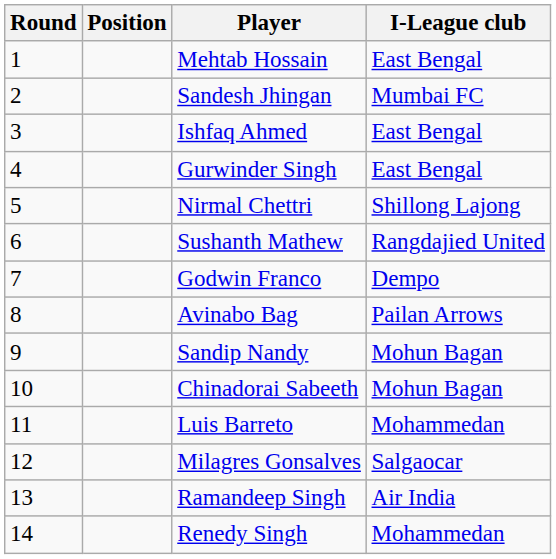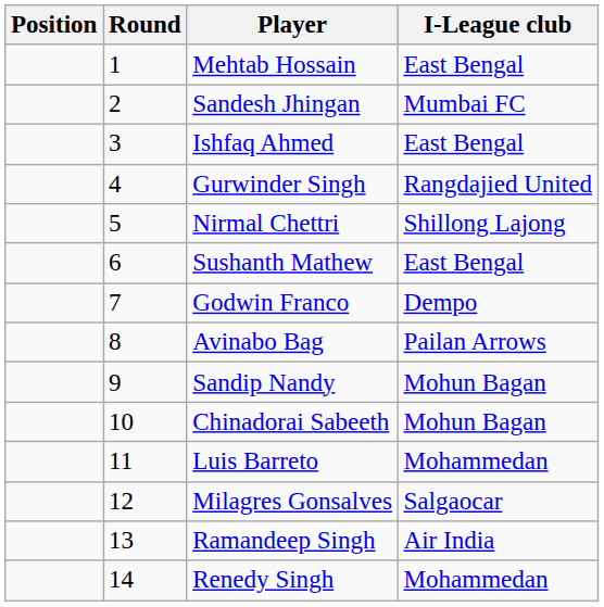 <table class="wikitable">
 <tr>
+<th>Position</th>
 <th>Round</th>
-<th>Position</th>
 <th>Player</th>
 <th>I-League club</th>
 </tr>
 <tr>
+<td></td>
 <td>1</td>
-<td></td>
 <td> <a href='#'>Mehtab Hossain</a></td>
 <td><a href='#'>East Bengal</a></td>
 </tr>
 <tr>
+<td></td>
 <td>2</td>
-<td></td>
 <td> <a href='#'>Sandesh Jhingan</a></td>
 <td><a href='#'>Mumbai FC</a></td>
 </tr>
 <tr>
+<td></td>
 <td>3</td>
-<td></td>
 <td> <a href='#'>Ishfaq Ahmed</a></td>
 <td><a href='#'>East Bengal</a></td>
 </tr>
 <tr>
+<td></td>
 <td>4</td>
-<td></td>
 <td> <a href='#'>Gurwinder Singh</a></td>
-<td><a href='#'>East Bengal</a></td>
+<td><a href='#'>Rangdajied United</a></td>
 </tr>
 <tr>
+<td></td>
 <td>5</td>
-<td></td>
 <td> <a href='#'>Nirmal Chettri</a></td>
 <td><a href='#'>Shillong Lajong</a></td>
 </tr>
 <tr>
+<td></td>
 <td>6</td>
-<td></td>
 <td> <a href='#'>Sushanth Mathew</a></td>
-<td><a href='#'>Rangdajied United</a></td>
+<td><a href='#'>East Bengal</a></td>
 </tr>
 <tr>
+<td></td>
 <td>7</td>
-<td></td>
 <td> <a href='#'>Godwin Franco</a></td>
 <td><a href='#'>Dempo</a></td>
 </tr>
 <tr>
+<td></td>
 <td>8</td>
-<td></td>
 <td> <a href='#'>Avinabo Bag</a></td>
 <td><a href='#'>Pailan Arrows</a></td>
 </tr>
 <tr>
+<td></td>
 <td>9</td>
-<td></td>
 <td> <a href='#'>Sandip Nandy</a></td>
 <td><a href='#'>Mohun Bagan</a></td>
 </tr>
 <tr>
+<td></td>
 <td>10</td>
-<td></td>
 <td> <a href='#'>Chinadorai Sabeeth</a></td>
 <td><a href='#'>Mohun Bagan</a></td>
 </tr>
 <tr>
+<td></td>
 <td>11</td>
-<td></td>
 <td> <a href='#'>Luis Barreto</a></td>
 <td><a href='#'>Mohammedan</a></td>
 </tr>
 <tr>
+<td></td>
 <td>12</td>
-<td></td>
 <td> <a href='#'>Milagres Gonsalves</a></td>
 <td><a href='#'>Salgaocar</a></td>
 </tr>
 <tr>
+<td></td>
 <td>13</td>
-<td></td>
 <td> <a href='#'>Ramandeep Singh</a></td>
 <td><a href='#'>Air India</a></td>
 </tr>
 <tr>
+<td></td>
 <td>14</td>
-<td></td>
 <td> <a href='#'>Renedy Singh</a></td>
 <td><a href='#'>Mohammedan</a></td>
 </tr>
 </table>
